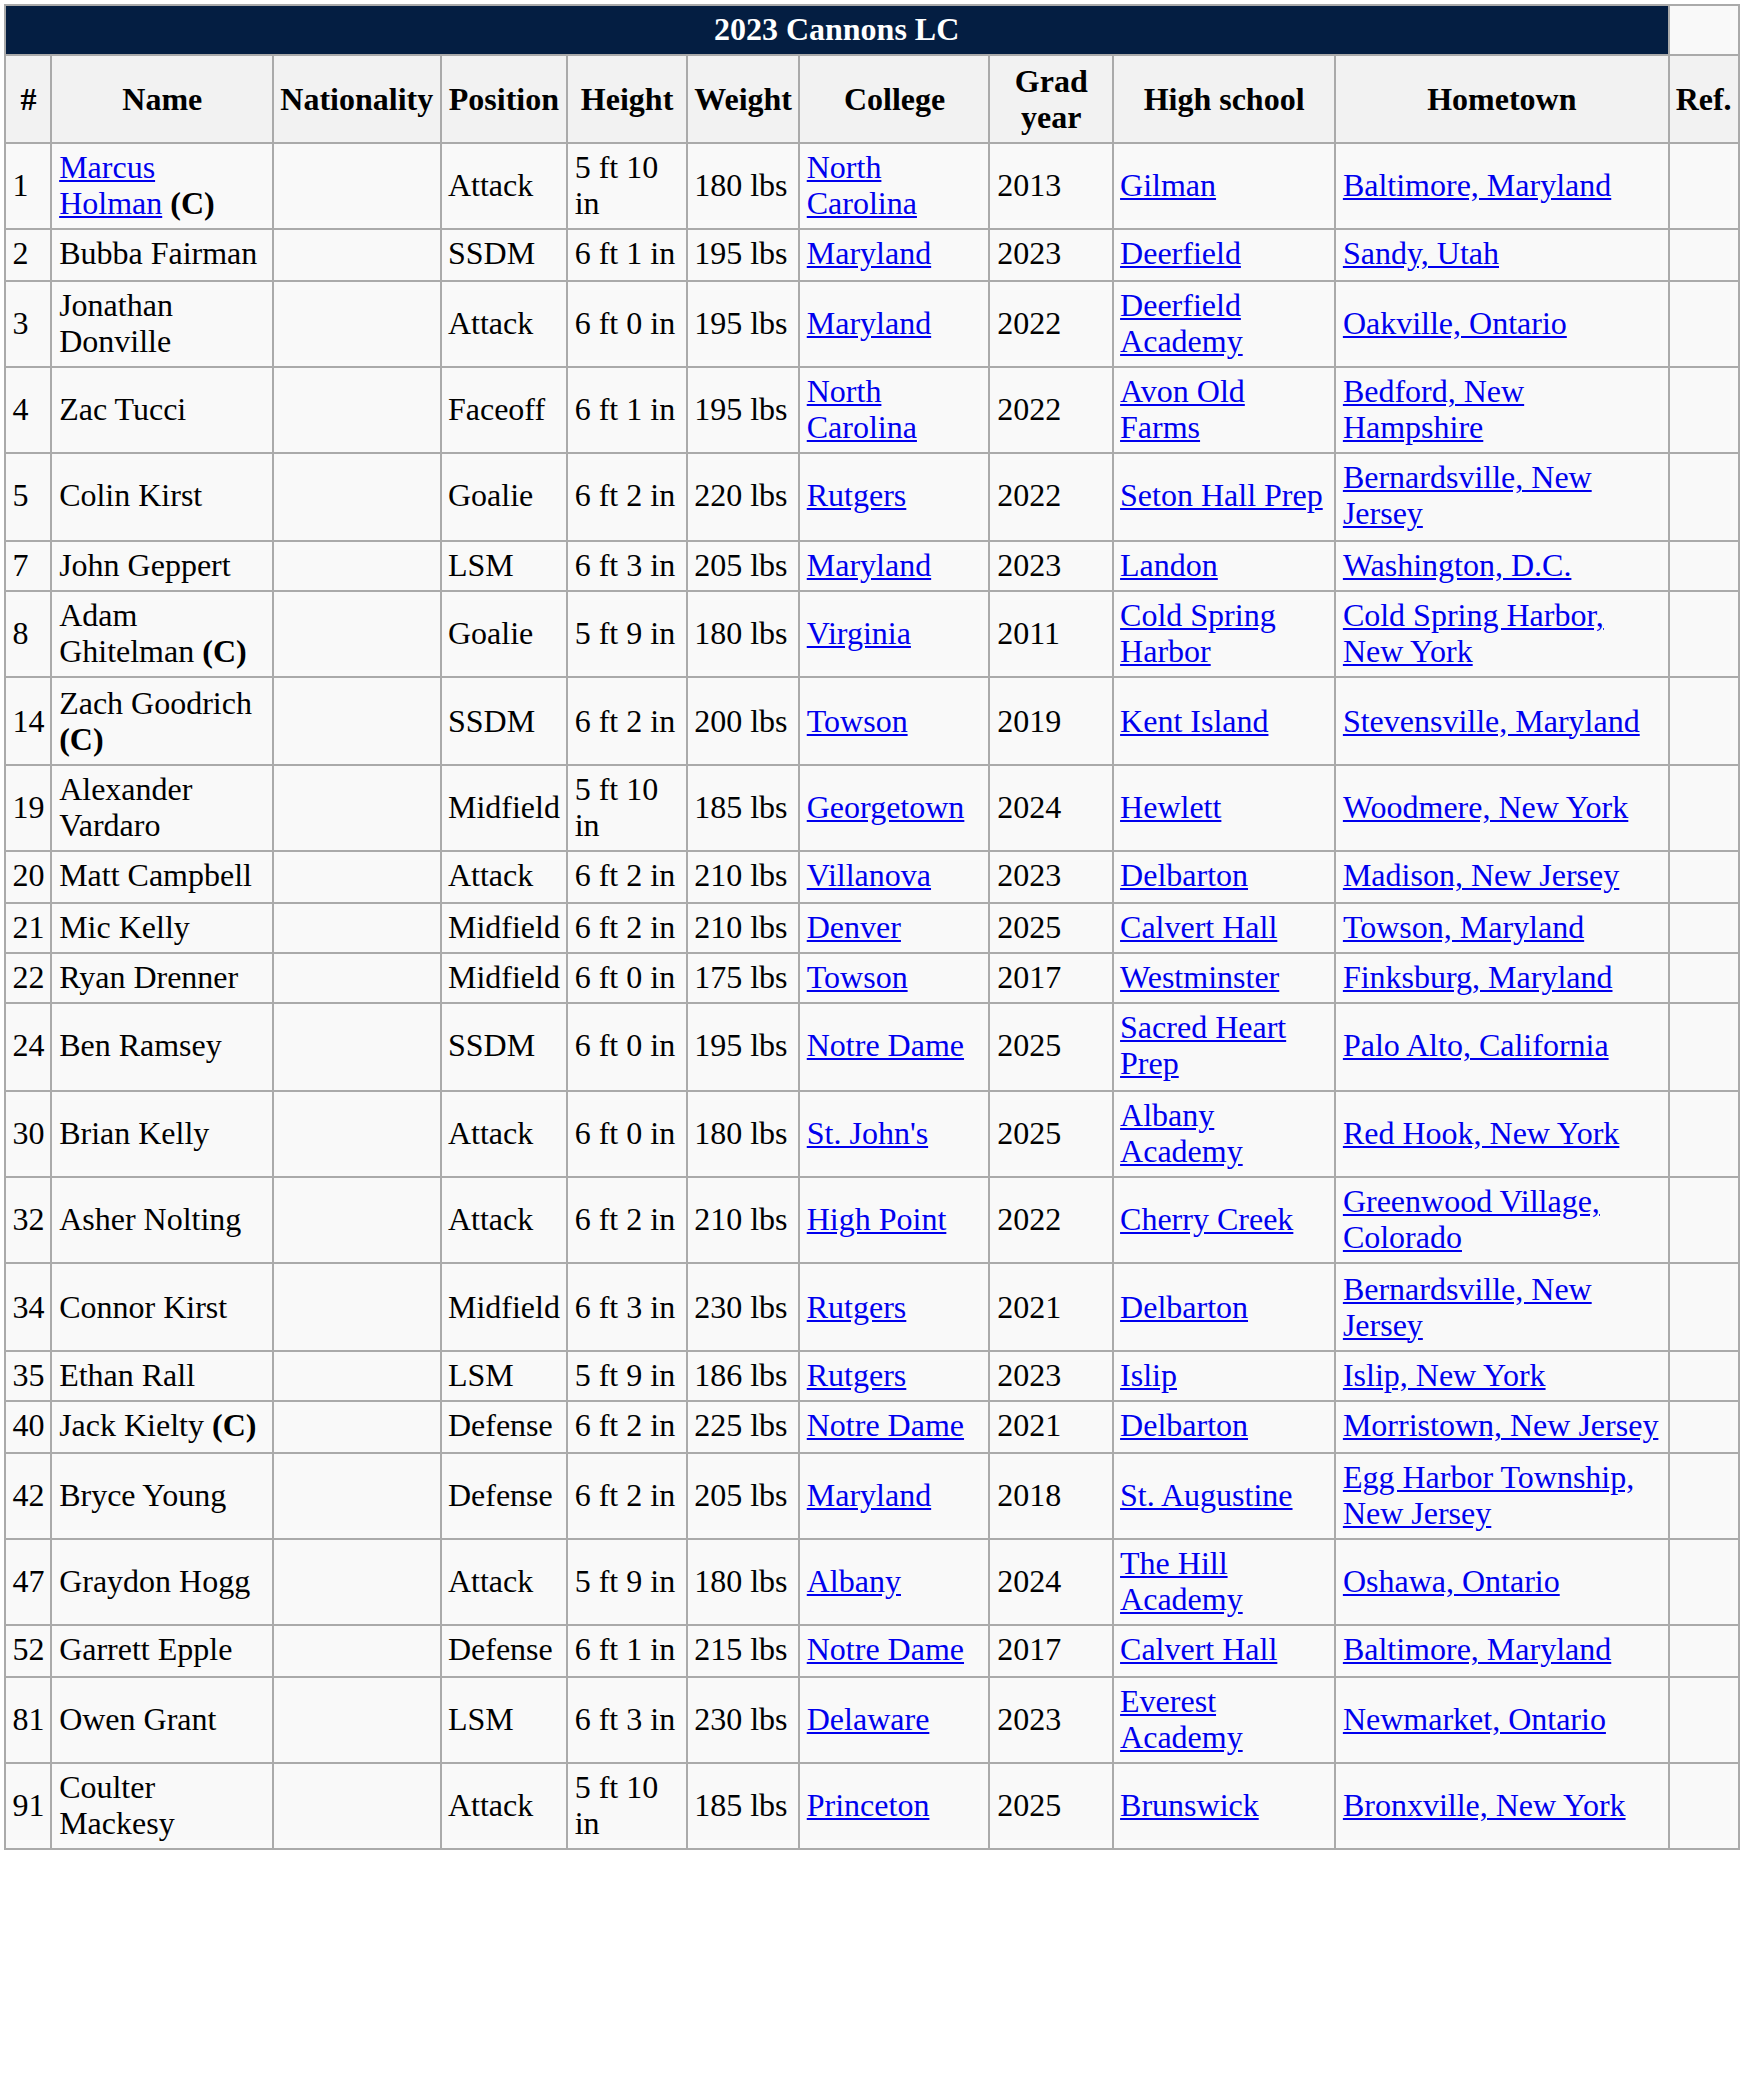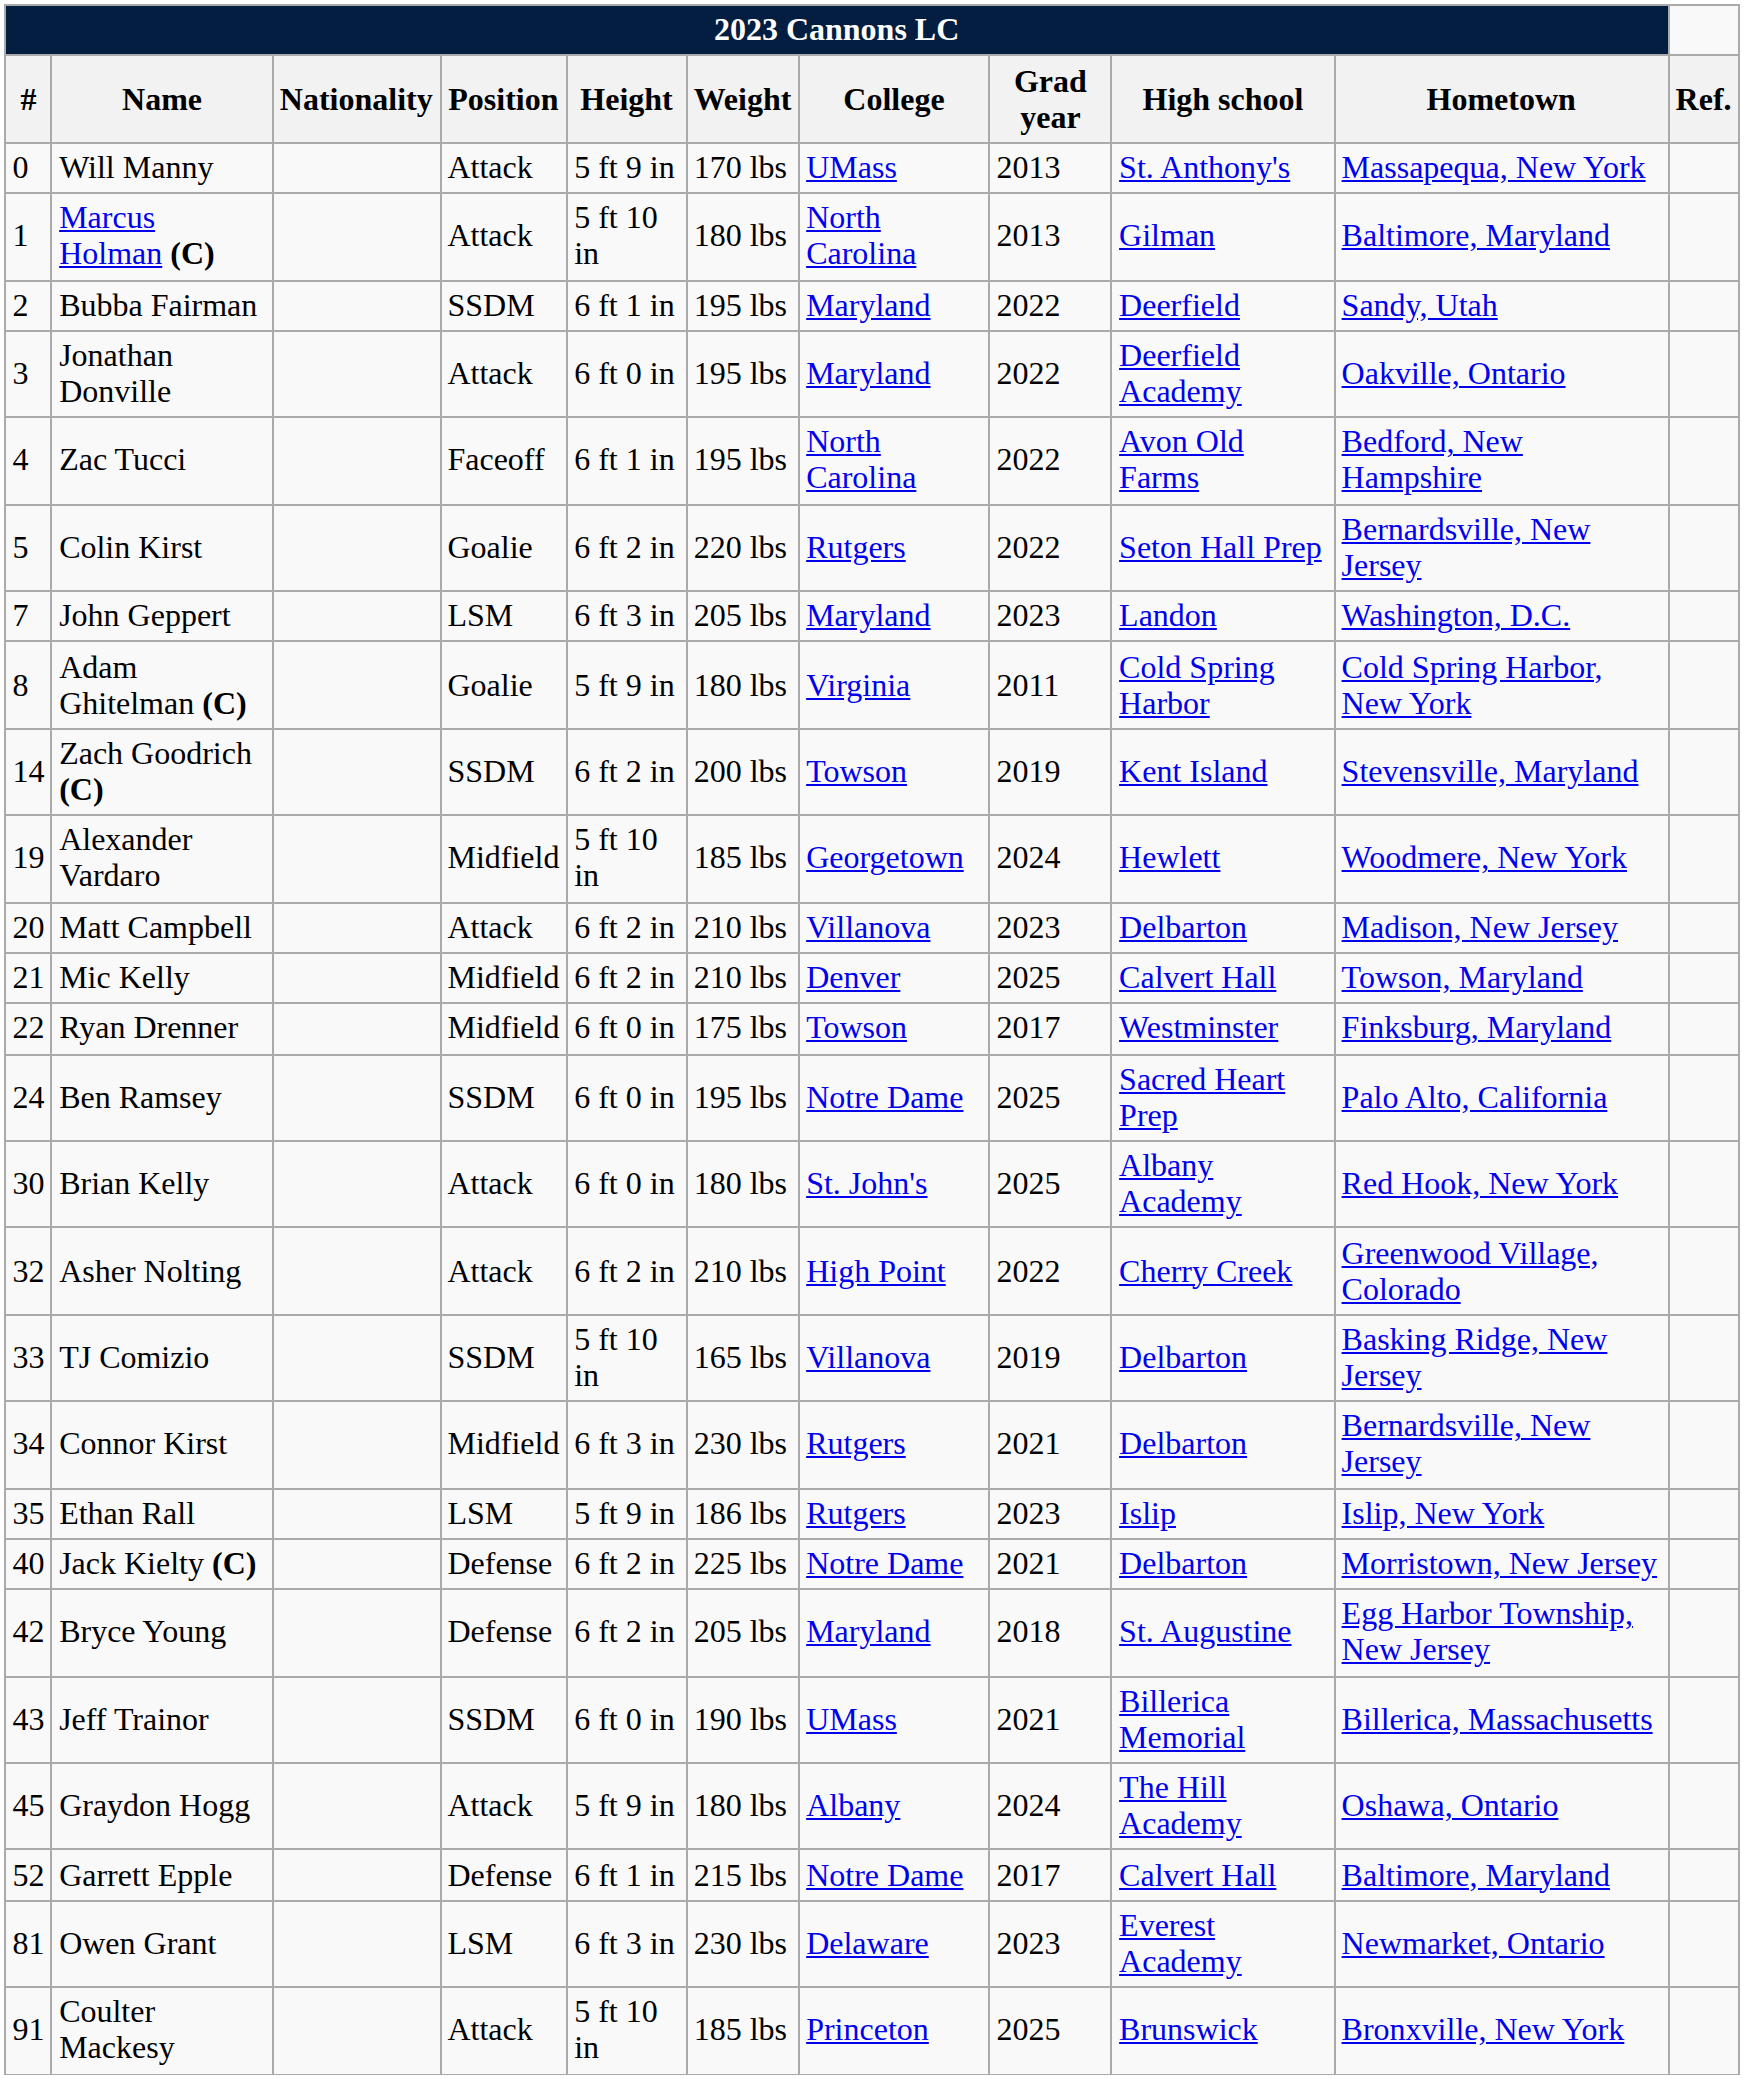 <table class="wikitable sortable">
 <tr bgcolor=#041E42>
 <td colspan="10" style="color:white; text-align:center"><strong>2023 Cannons LC</strong></td>
 </tr>
 <tr>
 <th>#</th>
 <th>Name</th>
 <th>Nationality</th>
 <th>Position</th>
 <th>Height</th>
 <th>Weight</th>
 <th>College</th>
 <th>Grad year</th>
 <th>High school</th>
 <th>Hometown</th>
 <th>Ref.</th>
+</tr>
+<tr>
+<td>0</td>
+<td>Will Manny</td>
+<td></td>
+<td>Attack</td>
+<td>5 ft 9 in</td>
+<td>170 lbs</td>
+<td><a href='#'>UMass</a></td>
+<td>2013</td>
+<td><a href='#'>St. Anthony's</a></td>
+<td><a href='#'>Massapequa, New York</a></td>
+<td></td>
 </tr>
 <tr>
 <td>1</td>
 <td><a href='#'>Marcus Holman</a> <strong>(C)</strong></td>
 <td></td>
 <td>Attack</td>
 <td>5 ft 10 in</td>
 <td>180 lbs</td>
 <td><a href='#'>North Carolina</a></td>
 <td>2013</td>
 <td><a href='#'>Gilman</a></td>
 <td><a href='#'>Baltimore, Maryland</a></td>
 <td></td>
 </tr>
 <tr>
 <td>2</td>
 <td>Bubba Fairman</td>
 <td></td>
 <td>SSDM</td>
 <td>6 ft 1 in</td>
 <td>195 lbs</td>
 <td><a href='#'>Maryland</a></td>
-<td>2023</td>
+<td>2022</td>
 <td><a href='#'>Deerfield</a></td>
 <td><a href='#'>Sandy, Utah</a></td>
 <td></td>
 </tr>
 <tr>
 <td>3</td>
 <td>Jonathan Donville</td>
 <td></td>
 <td>Attack</td>
 <td>6 ft 0 in</td>
 <td>195 lbs</td>
 <td><a href='#'>Maryland</a></td>
 <td>2022</td>
 <td><a href='#'>Deerfield Academy</a></td>
 <td><a href='#'>Oakville, Ontario</a></td>
 <td></td>
 </tr>
 <tr>
 <td>4</td>
 <td>Zac Tucci</td>
 <td></td>
 <td>Faceoff</td>
 <td>6 ft 1 in</td>
 <td>195 lbs</td>
 <td><a href='#'>North Carolina</a></td>
 <td>2022</td>
 <td><a href='#'>Avon Old Farms</a></td>
 <td><a href='#'>Bedford, New Hampshire</a></td>
 <td></td>
 </tr>
 <tr>
 <td>5</td>
 <td>Colin Kirst</td>
 <td></td>
 <td>Goalie</td>
 <td>6 ft 2 in</td>
 <td>220 lbs</td>
 <td><a href='#'>Rutgers</a></td>
 <td>2022</td>
 <td><a href='#'>Seton Hall Prep</a></td>
 <td><a href='#'>Bernardsville, New Jersey</a></td>
 <td></td>
 </tr>
 <tr>
 <td>7</td>
 <td>John Geppert</td>
 <td></td>
 <td>LSM</td>
 <td>6 ft 3 in</td>
 <td>205 lbs</td>
 <td><a href='#'>Maryland</a></td>
 <td>2023</td>
 <td><a href='#'>Landon</a></td>
 <td><a href='#'>Washington, D.C.</a></td>
 <td></td>
 </tr>
 <tr>
 <td>8</td>
 <td>Adam Ghitelman <strong>(C)</strong></td>
 <td></td>
 <td>Goalie</td>
 <td>5 ft 9 in</td>
 <td>180 lbs</td>
 <td><a href='#'>Virginia</a></td>
 <td>2011</td>
 <td><a href='#'>Cold Spring Harbor</a></td>
 <td><a href='#'>Cold Spring Harbor, New York</a></td>
 <td></td>
 </tr>
 <tr>
 <td>14</td>
 <td>Zach Goodrich <strong>(C)</strong></td>
 <td></td>
 <td>SSDM</td>
 <td>6 ft 2 in</td>
 <td>200 lbs</td>
 <td><a href='#'>Towson</a></td>
 <td>2019</td>
 <td><a href='#'>Kent Island</a></td>
 <td><a href='#'>Stevensville, Maryland</a></td>
 <td></td>
 </tr>
 <tr>
 <td>19</td>
 <td>Alexander Vardaro</td>
 <td></td>
 <td>Midfield</td>
 <td>5 ft 10 in</td>
 <td>185 lbs</td>
 <td><a href='#'>Georgetown</a></td>
 <td>2024</td>
 <td><a href='#'>Hewlett</a></td>
 <td><a href='#'>Woodmere, New York</a></td>
 <td></td>
 </tr>
 <tr>
 <td>20</td>
 <td>Matt Campbell</td>
 <td></td>
 <td>Attack</td>
 <td>6 ft 2 in</td>
 <td>210 lbs</td>
 <td><a href='#'>Villanova</a></td>
 <td>2023</td>
 <td><a href='#'>Delbarton</a></td>
 <td><a href='#'>Madison, New Jersey</a></td>
 <td></td>
 </tr>
 <tr>
 <td>21</td>
 <td>Mic Kelly</td>
 <td></td>
 <td>Midfield</td>
 <td>6 ft 2 in</td>
 <td>210 lbs</td>
 <td><a href='#'>Denver</a></td>
 <td>2025</td>
 <td><a href='#'>Calvert Hall</a></td>
 <td><a href='#'>Towson, Maryland</a></td>
 <td></td>
 </tr>
 <tr>
 <td>22</td>
 <td>Ryan Drenner</td>
 <td></td>
 <td>Midfield</td>
 <td>6 ft 0 in</td>
 <td>175 lbs</td>
 <td><a href='#'>Towson</a></td>
 <td>2017</td>
 <td><a href='#'>Westminster</a></td>
 <td><a href='#'>Finksburg, Maryland</a></td>
 <td></td>
 </tr>
 <tr>
 <td>24</td>
 <td>Ben Ramsey</td>
 <td></td>
 <td>SSDM</td>
 <td>6 ft 0 in</td>
 <td>195 lbs</td>
 <td><a href='#'>Notre Dame</a></td>
 <td>2025</td>
 <td><a href='#'>Sacred Heart Prep</a></td>
 <td><a href='#'>Palo Alto, California</a></td>
 <td></td>
 </tr>
 <tr>
 <td>30</td>
 <td>Brian Kelly</td>
 <td></td>
 <td>Attack</td>
 <td>6 ft 0 in</td>
 <td>180 lbs</td>
 <td><a href='#'>St. John's</a></td>
 <td>2025</td>
 <td><a href='#'>Albany Academy</a></td>
 <td><a href='#'>Red Hook, New York</a></td>
 <td></td>
 </tr>
 <tr>
 <td>32</td>
 <td>Asher Nolting</td>
 <td></td>
 <td>Attack</td>
 <td>6 ft 2 in</td>
 <td>210 lbs</td>
 <td><a href='#'>High Point</a></td>
 <td>2022</td>
 <td><a href='#'>Cherry Creek</a></td>
 <td><a href='#'>Greenwood Village, Colorado</a></td>
 <td></td>
 </tr>
 <tr>
+<td>33</td>
+<td>TJ Comizio</td>
+<td></td>
+<td>SSDM</td>
+<td>5 ft 10 in</td>
+<td>165 lbs</td>
+<td><a href='#'>Villanova</a></td>
+<td>2019</td>
+<td><a href='#'>Delbarton</a></td>
+<td><a href='#'>Basking Ridge, New Jersey</a></td>
+<td></td>
+</tr>
+<tr>
 <td>34</td>
 <td>Connor Kirst</td>
 <td></td>
 <td>Midfield</td>
 <td>6 ft 3 in</td>
 <td>230 lbs</td>
 <td><a href='#'>Rutgers</a></td>
 <td>2021</td>
 <td><a href='#'>Delbarton</a></td>
 <td><a href='#'>Bernardsville, New Jersey</a></td>
 <td></td>
 </tr>
 <tr>
 <td>35</td>
 <td>Ethan Rall</td>
 <td></td>
 <td>LSM</td>
 <td>5 ft 9 in</td>
 <td>186 lbs</td>
 <td><a href='#'>Rutgers</a></td>
 <td>2023</td>
 <td><a href='#'>Islip</a></td>
 <td><a href='#'>Islip, New York</a></td>
 <td></td>
 </tr>
 <tr>
 <td>40</td>
 <td>Jack Kielty <strong>(C)</strong></td>
 <td></td>
 <td>Defense</td>
 <td>6 ft 2 in</td>
 <td>225 lbs</td>
 <td><a href='#'>Notre Dame</a></td>
 <td>2021</td>
 <td><a href='#'>Delbarton</a></td>
 <td><a href='#'>Morristown, New Jersey</a></td>
 <td></td>
 </tr>
 <tr>
 <td>42</td>
 <td>Bryce Young</td>
 <td></td>
 <td>Defense</td>
 <td>6 ft 2 in</td>
 <td>205 lbs</td>
 <td><a href='#'>Maryland</a></td>
 <td>2018</td>
 <td><a href='#'>St. Augustine</a></td>
 <td><a href='#'>Egg Harbor Township, New Jersey</a></td>
 <td></td>
 </tr>
 <tr>
-<td>47</td>
+<td>43</td>
+<td>Jeff Trainor</td>
+<td></td>
+<td>SSDM</td>
+<td>6 ft 0 in</td>
+<td>190 lbs</td>
+<td><a href='#'>UMass</a></td>
+<td>2021</td>
+<td><a href='#'>Billerica Memorial</a></td>
+<td><a href='#'>Billerica, Massachusetts</a></td>
+<td></td>
+</tr>
+<tr>
+<td>45</td>
 <td>Graydon Hogg</td>
 <td></td>
 <td>Attack</td>
 <td>5 ft 9 in</td>
 <td>180 lbs</td>
 <td><a href='#'>Albany</a></td>
 <td>2024</td>
 <td><a href='#'>The Hill Academy</a></td>
 <td><a href='#'>Oshawa, Ontario</a></td>
 <td></td>
 </tr>
 <tr>
 <td>52</td>
 <td>Garrett Epple</td>
 <td></td>
 <td>Defense</td>
 <td>6 ft 1 in</td>
 <td>215 lbs</td>
 <td><a href='#'>Notre Dame</a></td>
 <td>2017</td>
 <td><a href='#'>Calvert Hall</a></td>
 <td><a href='#'>Baltimore, Maryland</a></td>
 <td></td>
 </tr>
 <tr>
 <td>81</td>
 <td>Owen Grant</td>
 <td></td>
 <td>LSM</td>
 <td>6 ft 3 in</td>
 <td>230 lbs</td>
 <td><a href='#'>Delaware</a></td>
 <td>2023</td>
 <td><a href='#'>Everest Academy</a></td>
 <td><a href='#'>Newmarket, Ontario</a></td>
 <td></td>
 </tr>
 <tr>
 <td>91</td>
 <td>Coulter Mackesy</td>
 <td></td>
 <td>Attack</td>
 <td>5 ft 10 in</td>
 <td>185 lbs</td>
 <td><a href='#'>Princeton</a></td>
 <td>2025</td>
 <td><a href='#'>Brunswick</a></td>
 <td><a href='#'>Bronxville, New York</a></td>
 <td></td>
 </tr>
 </table>
